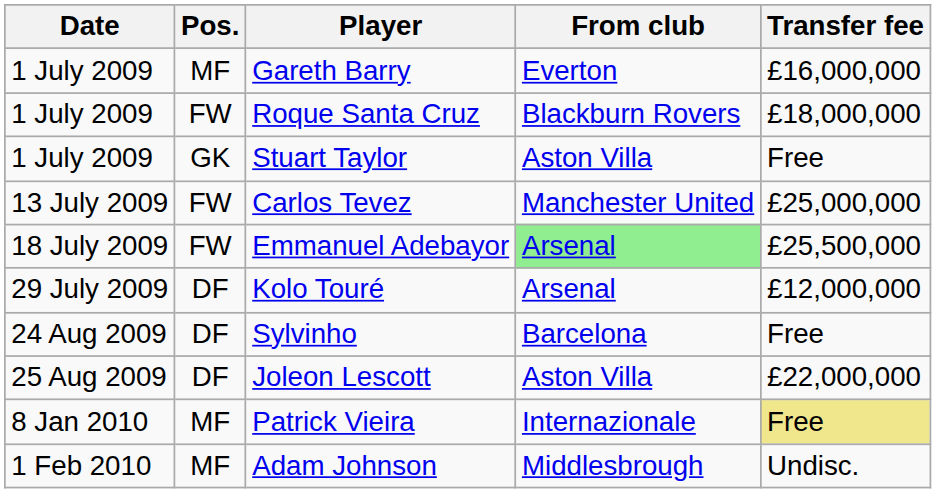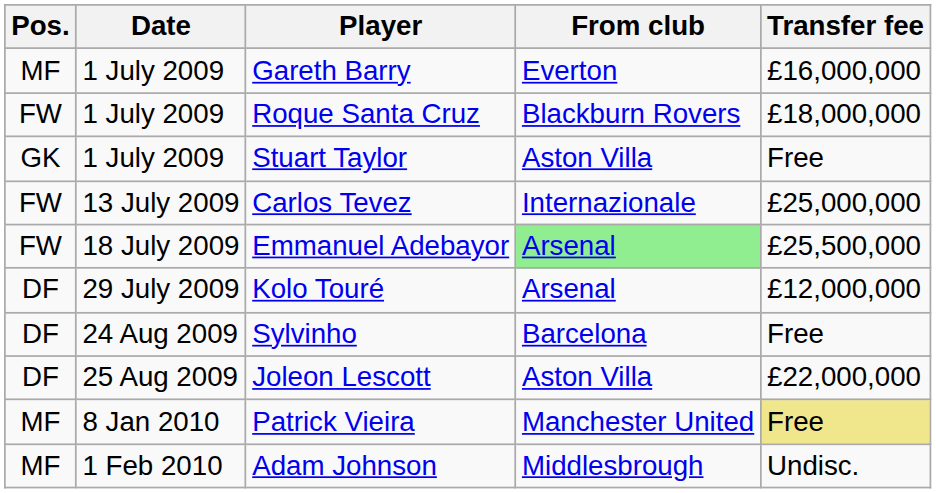 <table class="wikitable">
 <tr>
+<th>Pos.</th>
 <th>Date</th>
-<th>Pos.</th>
 <th>Player</th>
 <th>From club</th>
 <th>Transfer fee</th>
 </tr>
 <tr>
+<td align="center">MF</td>
 <td>1 July 2009</td>
-<td align="center">MF</td>
 <td> <a href='#'>Gareth Barry</a></td>
 <td> <a href='#'>Everton</a></td>
 <td>£16,000,000</td>
 </tr>
 <tr>
+<td align="center">FW</td>
 <td>1 July 2009</td>
-<td align="center">FW</td>
 <td> <a href='#'>Roque Santa Cruz</a></td>
 <td> <a href='#'>Blackburn Rovers</a></td>
 <td>£18,000,000</td>
 </tr>
 <tr>
+<td align="center">GK</td>
 <td>1 July 2009</td>
-<td align="center">GK</td>
 <td> <a href='#'>Stuart Taylor</a></td>
 <td> <a href='#'>Aston Villa</a></td>
 <td>Free</td>
 </tr>
 <tr>
+<td align="center">FW</td>
 <td>13 July 2009</td>
-<td align="center">FW</td>
 <td> <a href='#'>Carlos Tevez</a></td>
-<td> <a href='#'>Manchester United</a></td>
+<td> <a href='#'>Internazionale</a></td>
 <td>£25,000,000</td>
 </tr>
 <tr>
+<td align="center">FW</td>
 <td>18 July 2009</td>
-<td align="center">FW</td>
 <td> <a href='#'>Emmanuel Adebayor</a></td>
 <td style="background: lightgreen;"> <a href='#'>Arsenal</a></td>
 <td>£25,500,000</td>
 </tr>
 <tr>
+<td align="center">DF</td>
 <td>29 July 2009</td>
-<td align="center">DF</td>
 <td> <a href='#'>Kolo Touré</a></td>
 <td> <a href='#'>Arsenal</a></td>
 <td>£12,000,000</td>
 </tr>
 <tr>
+<td align="center">DF</td>
 <td>24 Aug 2009</td>
-<td align="center">DF</td>
 <td> <a href='#'>Sylvinho</a></td>
 <td> <a href='#'>Barcelona</a></td>
 <td>Free</td>
 </tr>
 <tr>
+<td align="center">DF</td>
 <td>25 Aug 2009</td>
-<td align="center">DF</td>
 <td> <a href='#'>Joleon Lescott</a></td>
 <td> <a href='#'>Aston Villa</a></td>
 <td>£22,000,000</td>
 </tr>
 <tr>
+<td align="center">MF</td>
 <td>8 Jan 2010</td>
-<td align="center">MF</td>
 <td> <a href='#'>Patrick Vieira</a></td>
-<td> <a href='#'>Internazionale</a></td>
+<td> <a href='#'>Manchester United</a></td>
 <td style="background: khaki;">Free</td>
 </tr>
 <tr>
+<td align="center">MF</td>
 <td>1 Feb 2010</td>
-<td align="center">MF</td>
 <td> <a href='#'>Adam Johnson</a></td>
 <td> <a href='#'>Middlesbrough</a></td>
 <td>Undisc.</td>
 </tr>
 </table>
